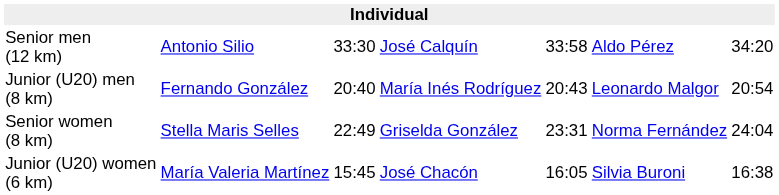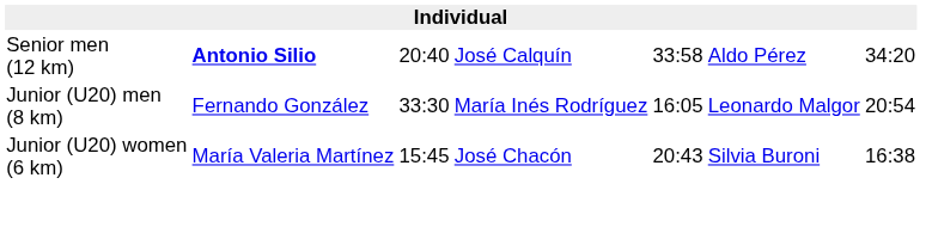 <table>
 <tr>
 <td colspan=7 bgcolor=#eeeeee style=text-align:center;><strong>Individual</strong></td>
 </tr>
 <tr>
 <td>Senior men<br>(12 km)</td>
-<td><a href='#'>Antonio Silio</a><br></td>
-<td>33:30</td>
+<td><strong><a href='#'>Antonio Silio</a><br></strong></td>
+<td>20:40</td>
 <td><a href='#'>José Calquín</a><br></td>
 <td>33:58</td>
 <td><a href='#'>Aldo Pérez</a><br></td>
 <td>34:20</td>
 </tr>
 <tr>
 <td>Junior (U20) men<br>(8 km)</td>
 <td><a href='#'>Fernando González</a><br></td>
-<td>20:40</td>
+<td>33:30</td>
 <td><a href='#'>María Inés Rodríguez</a><br></td>
-<td>20:43</td>
+<td>16:05</td>
 <td><a href='#'>Leonardo Malgor</a><br></td>
 <td>20:54</td>
-</tr>
-<tr>
-<td>Senior women<br>(8 km)</td>
-<td><a href='#'>Stella Maris Selles</a><br></td>
-<td>22:49</td>
-<td><a href='#'>Griselda González</a><br></td>
-<td>23:31</td>
-<td><a href='#'>Norma Fernández</a><br></td>
-<td>24:04</td>
 </tr>
 <tr>
 <td>Junior (U20) women<br>(6 km)</td>
 <td><a href='#'>María Valeria Martínez</a><br></td>
 <td>15:45</td>
 <td><a href='#'>José Chacón</a><br></td>
-<td>16:05</td>
+<td>20:43</td>
 <td><a href='#'>Silvia Buroni</a><br></td>
 <td>16:38</td>
 </tr>
 </table>
